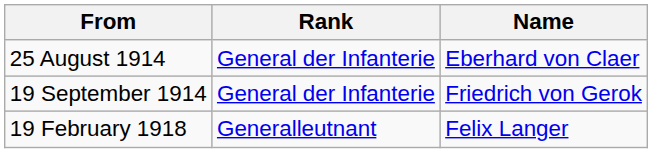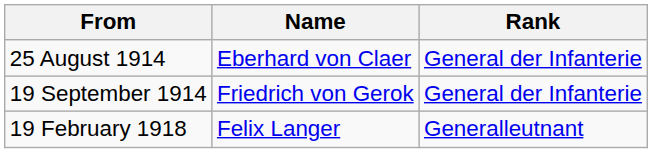 <table class="wikitable">
 <tr>
 <th>From</th>
+<th>Name</th>
 <th>Rank</th>
-<th>Name</th>
 </tr>
 <tr>
 <td>25 August 1914</td>
+<td><a href='#'>Eberhard von Claer</a></td>
 <td><a href='#'>General der Infanterie</a></td>
-<td><a href='#'>Eberhard von Claer</a></td>
 </tr>
 <tr>
 <td>19 September 1914</td>
+<td><a href='#'>Friedrich von Gerok</a></td>
 <td><a href='#'>General der Infanterie</a></td>
-<td><a href='#'>Friedrich von Gerok</a></td>
 </tr>
 <tr>
 <td>19 February 1918</td>
+<td><a href='#'>Felix Langer</a></td>
 <td><a href='#'>Generalleutnant</a></td>
-<td><a href='#'>Felix Langer</a></td>
 </tr>
 </table>
